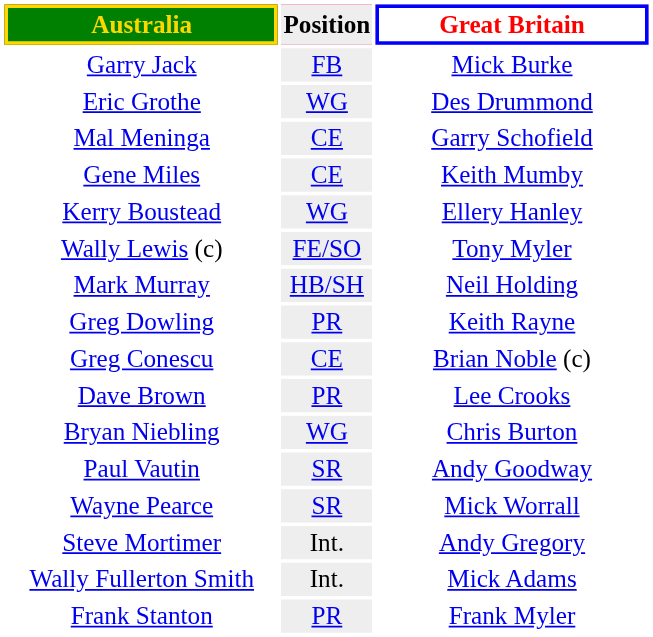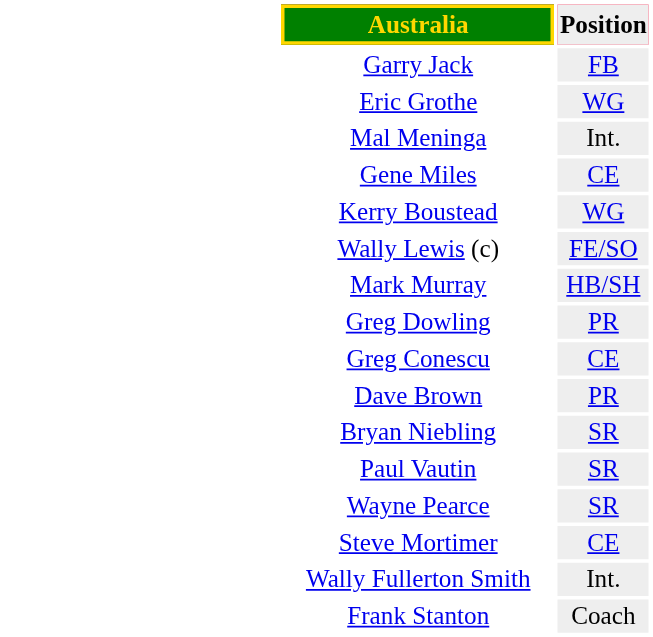 <table align=right style="font-size:90%; margin-left:1em">
 <tr bgcolor=#FF0033>
 <th align="centre" width="150" style="border: 2px solid gold; background: green; color: gold">Australia</th>
 <th align="center" style="background: #eeeeee; color: black">Position</th>
-<th align="centre" width="150" style="border: 2px solid blue; background: white; color: red">Great Britain</th>
 </tr>
 <tr>
 <td align="center"><a href='#'>Garry Jack</a></td>
 <td align="center" style="background: #eeeeee"><a href='#'>FB</a></td>
-<td align="center"><a href='#'>Mick Burke</a></td>
 </tr>
 <tr>
 <td align="center"><a href='#'>Eric Grothe</a></td>
 <td align="center" style="background: #eeeeee"><a href='#'>WG</a></td>
-<td align="center"><a href='#'>Des Drummond</a></td>
 </tr>
 <tr>
 <td align="center"><a href='#'>Mal Meninga</a></td>
-<td align="center" style="background: #eeeeee"><a href='#'>CE</a></td>
-<td align="center"><a href='#'>Garry Schofield</a></td>
+<td align="center" style="background: #eeeeee">Int.</td>
 </tr>
 <tr>
 <td align="center"><a href='#'>Gene Miles</a></td>
 <td align="center" style="background: #eeeeee"><a href='#'>CE</a></td>
-<td align="center"><a href='#'>Keith Mumby</a></td>
 </tr>
 <tr>
 <td align="center"><a href='#'>Kerry Boustead</a></td>
 <td align="center" style="background: #eeeeee"><a href='#'>WG</a></td>
-<td align="center"><a href='#'>Ellery Hanley</a></td>
 </tr>
 <tr>
 <td align="center"><a href='#'>Wally Lewis</a> (c)</td>
 <td align="center" style="background: #eeeeee"><a href='#'>FE/SO</a></td>
-<td align="center"><a href='#'>Tony Myler</a></td>
 </tr>
 <tr>
 <td align="center"><a href='#'>Mark Murray</a></td>
 <td align="center" style="background: #eeeeee"><a href='#'>HB/SH</a></td>
-<td align="center"><a href='#'>Neil Holding</a></td>
 </tr>
 <tr>
 <td align="center"><a href='#'>Greg Dowling</a></td>
 <td align="center" style="background: #eeeeee"><a href='#'>PR</a></td>
-<td align="center"><a href='#'>Keith Rayne</a></td>
 </tr>
 <tr>
 <td align="center"><a href='#'>Greg Conescu</a></td>
 <td align="center" style="background: #eeeeee"><a href='#'>CE</a></td>
-<td align="center"><a href='#'>Brian Noble</a> (c)</td>
 </tr>
 <tr>
 <td align="center"><a href='#'>Dave Brown</a></td>
 <td align="center" style="background: #eeeeee"><a href='#'>PR</a></td>
-<td align="center"><a href='#'>Lee Crooks</a></td>
 </tr>
 <tr>
 <td align="center"><a href='#'>Bryan Niebling</a></td>
-<td align="center" style="background: #eeeeee"><a href='#'>WG</a></td>
-<td align="center"><a href='#'>Chris Burton</a></td>
+<td align="center" style="background: #eeeeee"><a href='#'>SR</a></td>
 </tr>
 <tr>
 <td align="center"><a href='#'>Paul Vautin</a></td>
 <td align="center" style="background: #eeeeee"><a href='#'>SR</a></td>
-<td align="center"><a href='#'>Andy Goodway</a></td>
 </tr>
 <tr>
 <td align="center"><a href='#'>Wayne Pearce</a></td>
 <td align="center" style="background: #eeeeee"><a href='#'>SR</a></td>
-<td align="center"><a href='#'>Mick Worrall</a></td>
 </tr>
 <tr>
 <td align="center"><a href='#'>Steve Mortimer</a></td>
-<td align="center" style="background: #eeeeee">Int.</td>
-<td align="center"><a href='#'>Andy Gregory</a></td>
+<td align="center" style="background: #eeeeee"><a href='#'>CE</a></td>
 </tr>
 <tr>
 <td align="center"><a href='#'>Wally Fullerton Smith</a></td>
 <td align="center" style="background: #eeeeee">Int.</td>
-<td align="center"><a href='#'>Mick Adams</a></td>
 </tr>
 <tr>
 <td align="center"><a href='#'>Frank Stanton</a></td>
-<td align="center" style="background: #eeeeee"><a href='#'>PR</a></td>
-<td align="center"><a href='#'>Frank Myler</a></td>
+<td align="center" style="background: #eeeeee">Coach</td>
 </tr>
 </table>
